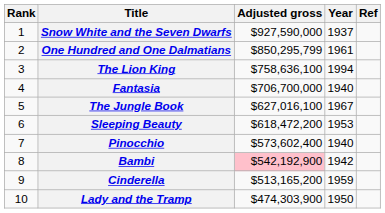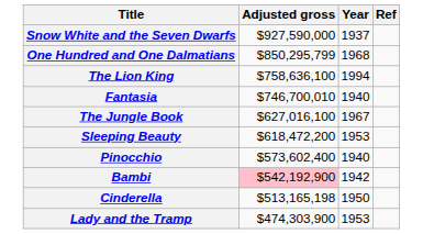 <table class="wikitable sortable plainrowheaders"  style="margin:auto; margin:auto;">
 <tr>
-<th scope="col">Rank</th>
 <th scope="col">Title</th>
 <th scope="col">Adjusted gross</th>
 <th scope="col">Year</th>
 <th scope="col" class="unsortable">Ref</th>
 </tr>
 <tr>
-<td style="text-align:center;">1</td>
 <th scope="row"><em><a href='#'>Snow White and the Seven Dwarfs</a></em></th>
 <td align="right">$927,590,000</td>
 <td style="text-align:center;">1937</td>
 <td style="text-align:center;"></td>
 </tr>
 <tr>
-<td style="text-align:center;">2</td>
 <th scope="row"><em><a href='#'>One Hundred and One Dalmatians</a></em></th>
 <td align="right">$850,295,799</td>
-<td style="text-align:center;">1961</td>
+<td style="text-align:center;">1968</td>
 <td style="text-align:center;"></td>
 </tr>
 <tr>
-<td style="text-align:center;">3</td>
 <th scope="row"><em><a href='#'>The Lion King</a></em></th>
 <td align="right">$758,636,100</td>
 <td style="text-align:center;">1994</td>
 <td style="text-align:center;"></td>
 </tr>
 <tr>
-<td style="text-align:center;">4</td>
 <th scope="row"><em><a href='#'>Fantasia</a></em></th>
-<td align="right">$706,700,000</td>
+<td align="right">$746,700,010</td>
 <td style="text-align:center;">1940</td>
 <td style="text-align:center;"></td>
 </tr>
 <tr>
-<td style="text-align:center;">5</td>
 <th scope="row"><em><a href='#'>The Jungle Book</a></em></th>
 <td align="right">$627,016,100</td>
 <td style="text-align:center;">1967</td>
 <td style="text-align:center;"></td>
 </tr>
 <tr>
-<td style="text-align:center;">6</td>
 <th scope="row"><em><a href='#'>Sleeping Beauty</a></em></th>
 <td align="right">$618,472,200</td>
 <td style="text-align:center;">1953</td>
 <td style="text-align:center;"></td>
 </tr>
 <tr>
-<td style="text-align:center;">7</td>
 <th scope="row"><em><a href='#'>Pinocchio</a></em></th>
 <td align="right">$573,602,400</td>
 <td style="text-align:center;">1940</td>
 <td style="text-align:center;"></td>
 </tr>
 <tr>
-<td style="text-align:center;">8</td>
 <th scope="row"><em><a href='#'>Bambi</a></em></th>
 <td align="right" style="background: pink;">$542,192,900</td>
 <td style="text-align:center;">1942</td>
 <td style="text-align:center;"></td>
 </tr>
 <tr>
-<td style="text-align:center;">9</td>
 <th scope="row"><em><a href='#'>Cinderella</a></em></th>
-<td align="right">$513,165,200</td>
-<td style="text-align:center;">1959</td>
+<td align="right">$513,165,198</td>
+<td style="text-align:center;">1950</td>
 <td style="text-align:center;"></td>
 </tr>
 <tr>
-<td style="text-align:center;">10</td>
 <th scope="row"><em><a href='#'>Lady and the Tramp</a></em></th>
 <td align="right">$474,303,900</td>
-<td style="text-align:center;">1950</td>
+<td style="text-align:center;">1953</td>
 <td style="text-align:center;"></td>
 </tr>
 </table>
